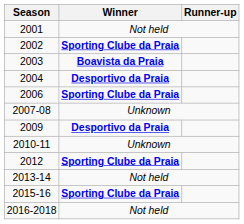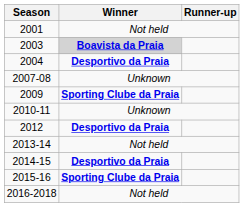 <table class="wikitable" style="text-align: center; font-size:100%">
 <tr>
 <th>Season</th>
 <th>Winner</th>
 <th>Runner-up</th>
 </tr>
 <tr>
 <td>2001</td>
 <td colspan=2><em>Not held</em></td>
 </tr>
 <tr>
-<td>2002</td>
-<td><strong><a href='#'>Sporting Clube da Praia</a></strong></td>
-<td></td>
-</tr>
-<tr>
 <td>2003</td>
-<td><strong><a href='#'>Boavista da Praia</a></strong></td>
+<td style="background: lightgrey;"><strong><a href='#'>Boavista da Praia</a></strong></td>
 <td></td>
 </tr>
 <tr>
 <td>2004</td>
 <td><strong><a href='#'>Desportivo da Praia</a></strong></td>
 <td></td>
 </tr>
 <tr>
-<td>2006</td>
-<td><strong><a href='#'>Sporting Clube da Praia</a></strong></td>
-<td></td>
-</tr>
-<tr>
 <td>2007-08</td>
 <td colspan=2><em>Unknown</em></td>
 </tr>
 <tr>
 <td>2009</td>
-<td><strong><a href='#'>Desportivo da Praia</a></strong></td>
+<td><strong><a href='#'>Sporting Clube da Praia</a></strong></td>
 <td></td>
 </tr>
 <tr>
 <td>2010-11</td>
 <td colspan=2><em>Unknown</em></td>
 </tr>
 <tr>
 <td>2012</td>
-<td><strong><a href='#'>Sporting Clube da Praia</a></strong></td>
+<td><strong><a href='#'>Desportivo da Praia</a></strong></td>
 <td></td>
 </tr>
 <tr>
 <td>2013-14</td>
 <td colspan=2><em>Not held</em></td>
+</tr>
+<tr>
+<td>2014-15</td>
+<td><strong><a href='#'>Desportivo da Praia</a></strong></td>
+<td></td>
 </tr>
 <tr>
 <td>2015-16</td>
 <td><strong><a href='#'>Sporting Clube da Praia</a></strong></td>
 <td></td>
 </tr>
 <tr>
 <td>2016-2018</td>
 <td colspan=2><em>Not held</em></td>
 </tr>
 </table>
